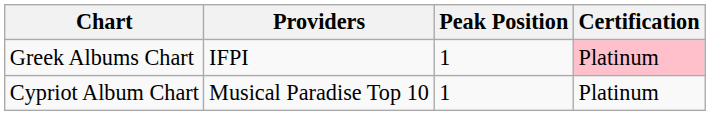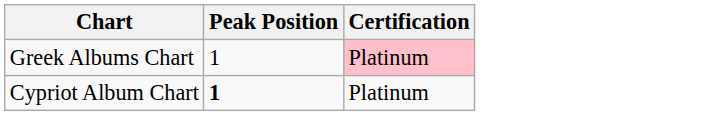 <table class="wikitable">
 <tr>
 <th>Chart</th>
-<th>Providers</th>
 <th>Peak Position</th>
 <th>Certification</th>
 </tr>
 <tr>
 <td>Greek Albums Chart</td>
-<td>IFPI</td>
 <td>1</td>
 <td style="background: pink;">Platinum</td>
 </tr>
 <tr>
 <td>Cypriot Album Chart</td>
-<td>Musical Paradise Top 10</td>
-<td>1</td>
+<td><strong>1</strong></td>
 <td>Platinum</td>
 </tr>
 </table>
